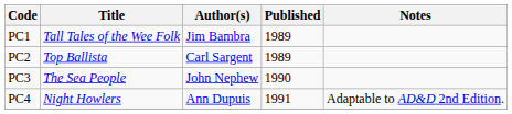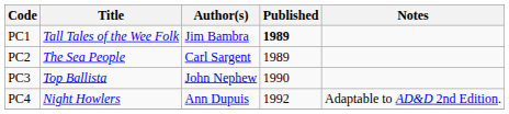 <table class="wikitable">
 <tr>
 <th>Code</th>
 <th>Title</th>
 <th>Author(s)</th>
 <th>Published</th>
 <th>Notes</th>
 </tr>
 <tr>
 <td>PC1</td>
 <td><em><a href='#'>Tall Tales of the Wee Folk</a></em></td>
 <td><a href='#'>Jim Bambra</a></td>
-<td>1989</td>
+<td><strong>1989</strong></td>
 <td> </td>
 </tr>
 <tr>
 <td>PC2</td>
-<td><em><a href='#'>Top Ballista</a></em></td>
+<td><em><a href='#'>The Sea People</a></em></td>
 <td><a href='#'>Carl Sargent</a></td>
 <td>1989</td>
 <td> </td>
 </tr>
 <tr>
 <td>PC3</td>
-<td><em><a href='#'>The Sea People</a></em></td>
+<td><em><a href='#'>Top Ballista</a></em></td>
 <td><a href='#'>John Nephew</a></td>
 <td>1990</td>
 <td> </td>
 </tr>
 <tr>
 <td>PC4</td>
 <td><em><a href='#'>Night Howlers</a></em></td>
 <td><a href='#'>Ann Dupuis</a></td>
-<td>1991</td>
+<td>1992</td>
 <td>Adaptable to <a href='#'><em>AD&D</em> 2nd Edition</a>.</td>
 </tr>
 <tr>
 </tr>
 </table>
